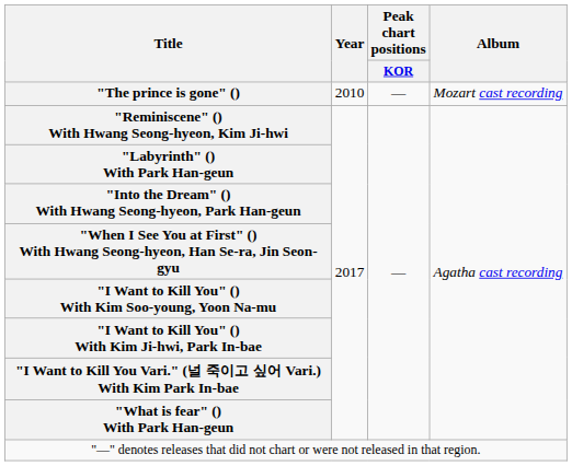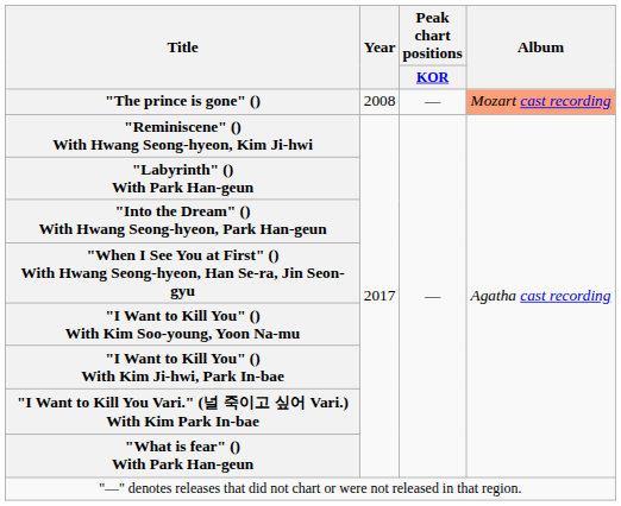 <table class="wikitable plainrowheaders" style="text-align:center;" border="1">
 <tr>
 <th rowspan="2" style="width:22em;">Title</th>
 <th rowspan="2" style="width:2em;">Year</th>
 <th>Peak chart positions</th>
 <th rowspan="2" style="width:9em;">Album</th>
 </tr>
 <tr>
 <th scope="col" style="width:2em;font-size:90%;"><a href='#'>KOR</a></th>
 </tr>
 <tr>
 <th scope="row">"The prince is gone" ()</th>
-<td>2010</td>
+<td>2008</td>
 <td>—</td>
-<td><em>Mozart <a href='#'>cast recording</a></em></td>
+<td style="background: lightsalmon;"><em>Mozart <a href='#'>cast recording</a></em></td>
 </tr>
 <tr>
 <th scope="row">"Reminiscene" ()<br>With Hwang Seong-hyeon, Kim Ji-hwi</th>
 <td rowspan="8">2017</td>
 <td rowspan="8">—</td>
 <td rowspan="8"><em>Agatha <a href='#'>cast recording</a></em></td>
 </tr>
 <tr>
 <th scope="row">"Labyrinth" ()<br>With Park Han-geun</th>
 </tr>
 <tr>
 <th scope="row">"Into the Dream" ()<br>With Hwang Seong-hyeon, Park Han-geun</th>
 </tr>
 <tr>
 <th scope="row">"When I See You at First" ()<br>With Hwang Seong-hyeon, Han Se-ra, Jin Seon-gyu</th>
 </tr>
 <tr>
 <th scope="row">"I Want to Kill You" ()<br>With Kim Soo-young, Yoon Na-mu</th>
 </tr>
 <tr>
 <th scope="row">"I Want to Kill You" ()<br>With Kim Ji-hwi, Park In-bae</th>
 </tr>
 <tr>
 <th scope="row">"I Want to Kill You Vari." (널 죽이고 싶어 Vari.)<br>With Kim Park In-bae</th>
 </tr>
 <tr>
 <th scope="row">"What is fear" ()<br>With Park Han-geun</th>
 </tr>
 <tr>
 <td colspan="4" style="font-size:90%">"—" denotes releases that did not chart or were not released in that region.</td>
 </tr>
 </table>
